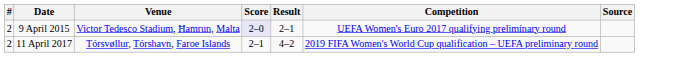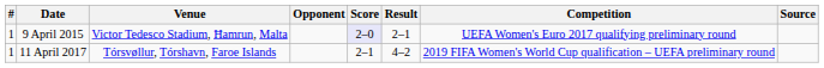 <table class="wikitable" style="text-align:center;">
 <tr>
 <th>#</th>
 <th>Date</th>
 <th>Venue</th>
+<th>Opponent</th>
 <th>Score</th>
 <th>Result</th>
 <th>Competition</th>
 <th>Source</th>
 </tr>
 <tr>
-<td>2</td>
+<td>1</td>
 <td>9 April 2015</td>
 <td><a href='#'>Victor Tedesco Stadium</a>, <a href='#'>Ħamrun</a>, <a href='#'>Malta</a></td>
+<td></td>
 <td style="background: lavender;">2–0</td>
 <td>2–1</td>
 <td><a href='#'>UEFA Women's Euro 2017 qualifying preliminary round</a></td>
 <td></td>
 </tr>
 <tr>
-<td>2</td>
+<td>1</td>
 <td>11 April 2017</td>
 <td><a href='#'>Tórsvøllur</a>, <a href='#'>Tórshavn</a>, <a href='#'>Faroe Islands</a></td>
+<td></td>
 <td>2–1</td>
 <td>4–2</td>
 <td><a href='#'>2019 FIFA Women's World Cup qualification – UEFA preliminary round</a></td>
 <td></td>
 </tr>
 </table>
